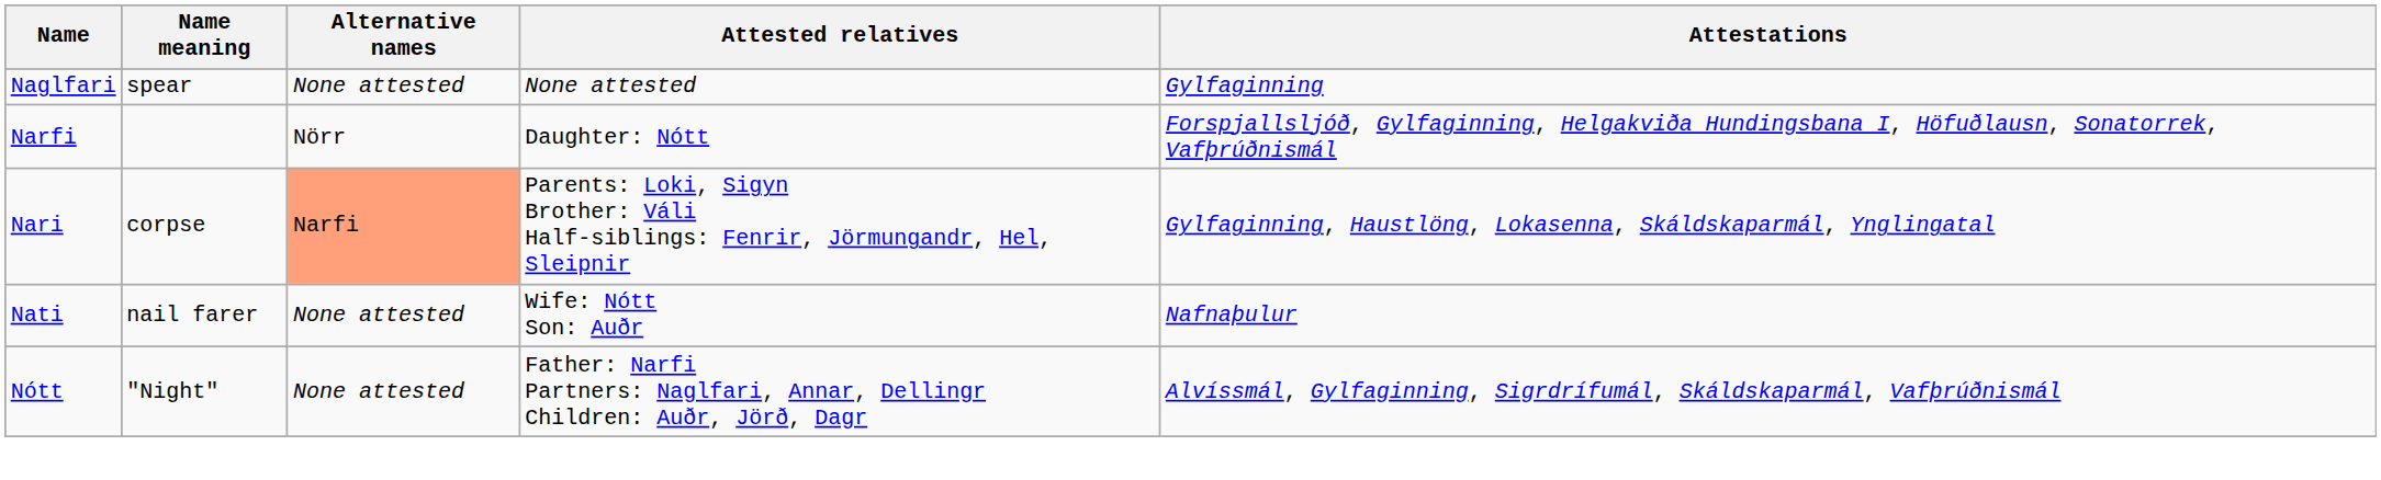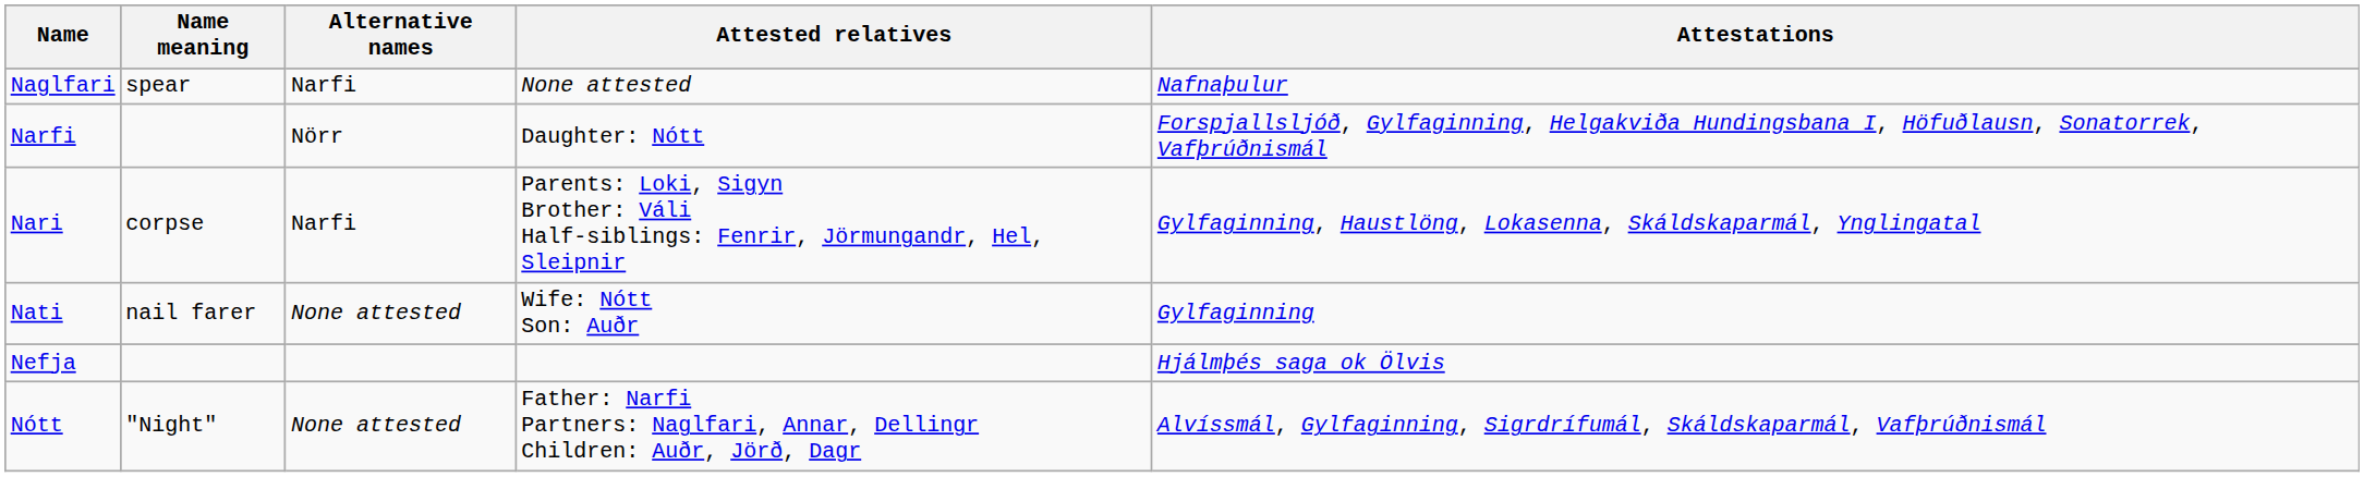 <table class="wikitable sortable" style="font-size: 90%; width: 100%">
 <tr>
 <th>Name</th>
 <th>Name meaning</th>
 <th>Alternative names</th>
 <th>Attested relatives</th>
 <th>Attestations</th>
 </tr>
 <tr>
 <td><a href='#'>Naglfari</a></td>
 <td>spear</td>
+<td>Narfi</td>
 <td><em>None attested</em></td>
-<td><em>None attested</em></td>
-<td><em><a href='#'>Gylfaginning</a></em></td>
+<td><em><a href='#'>Nafnaþulur</a></em></td>
 </tr>
 <tr>
 <td><a href='#'>Narfi</a></td>
 <td></td>
 <td>Nörr</td>
 <td>Daughter: <a href='#'>Nótt</a></td>
 <td><em><a href='#'>Forspjallsljóð</a></em>, <em><a href='#'>Gylfaginning</a></em>, <em><a href='#'>Helgakviða Hundingsbana I</a></em>, <em><a href='#'>Höfuðlausn</a></em>, <em><a href='#'>Sonatorrek</a></em>, <em><a href='#'>Vafþrúðnismál</a></em></td>
 </tr>
 <tr>
 <td><a href='#'>Nari</a></td>
 <td>corpse</td>
-<td style="background: lightsalmon;">Narfi</td>
+<td>Narfi</td>
 <td>Parents: <a href='#'>Loki</a>, <a href='#'>Sigyn</a> <br> Brother: <a href='#'>Váli</a> <br> Half-siblings: <a href='#'>Fenrir</a>, <a href='#'>Jörmungandr</a>, <a href='#'>Hel</a>, <a href='#'>Sleipnir</a></td>
 <td><em><a href='#'>Gylfaginning</a></em>, <em><a href='#'>Haustlöng</a></em>, <em><a href='#'>Lokasenna</a></em>, <em><a href='#'>Skáldskaparmál</a></em>, <em><a href='#'>Ynglingatal</a></em></td>
 </tr>
 <tr>
 <td><a href='#'>Nati</a></td>
 <td>nail farer</td>
 <td><em>None attested</em></td>
 <td>Wife: <a href='#'>Nótt</a> <br> Son: <a href='#'>Auðr</a></td>
-<td><em><a href='#'>Nafnaþulur</a></em></td>
+<td><em><a href='#'>Gylfaginning</a></em></td>
+</tr>
+<tr>
+<td><a href='#'>Nefja</a></td>
+<td></td>
+<td></td>
+<td></td>
+<td><em><a href='#'>Hjálmþés saga ok Ölvis</a></em></td>
 </tr>
 <tr>
 <td><a href='#'>Nótt</a></td>
 <td>"Night"</td>
 <td><em>None attested</em></td>
 <td>Father: <a href='#'>Narfi</a> <br> Partners: <a href='#'>Naglfari</a>, <a href='#'>Annar</a>, <a href='#'>Dellingr</a> <br> Children: <a href='#'>Auðr</a>, <a href='#'>Jörð</a>, <a href='#'>Dagr</a></td>
 <td><em><a href='#'>Alvíssmál</a></em>, <em><a href='#'>Gylfaginning</a></em>, <em><a href='#'>Sigrdrífumál</a></em>, <em><a href='#'>Skáldskaparmál</a></em>, <em><a href='#'>Vafþrúðnismál</a></em></td>
 </tr>
 </table>
